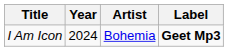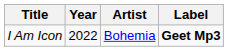 <table class="wikitable">
 <tr>
 <th>Title</th>
 <th>Year</th>
 <th>Artist</th>
 <th>Label</th>
 </tr>
 <tr>
 <td><em>I Am Icon</em></td>
-<td>2024</td>
+<td>2022</td>
 <td><a href='#'>Bohemia</a></td>
 <td><strong>Geet Mp3</strong></td>
 </tr>
 </table>
